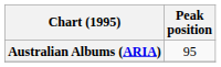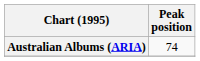 <table class="wikitable sortable plainrowheaders">
 <tr>
 <th>Chart (1995)</th>
 <th>Peak<br>position</th>
 </tr>
 <tr>
 <th scope="row">Australian Albums (<a href='#'>ARIA</a>)</th>
-<td align="center">95</td>
+<td align="center">74</td>
 </tr>
 <tr>
 </tr>
 <tr>
 </tr>
 </table>
